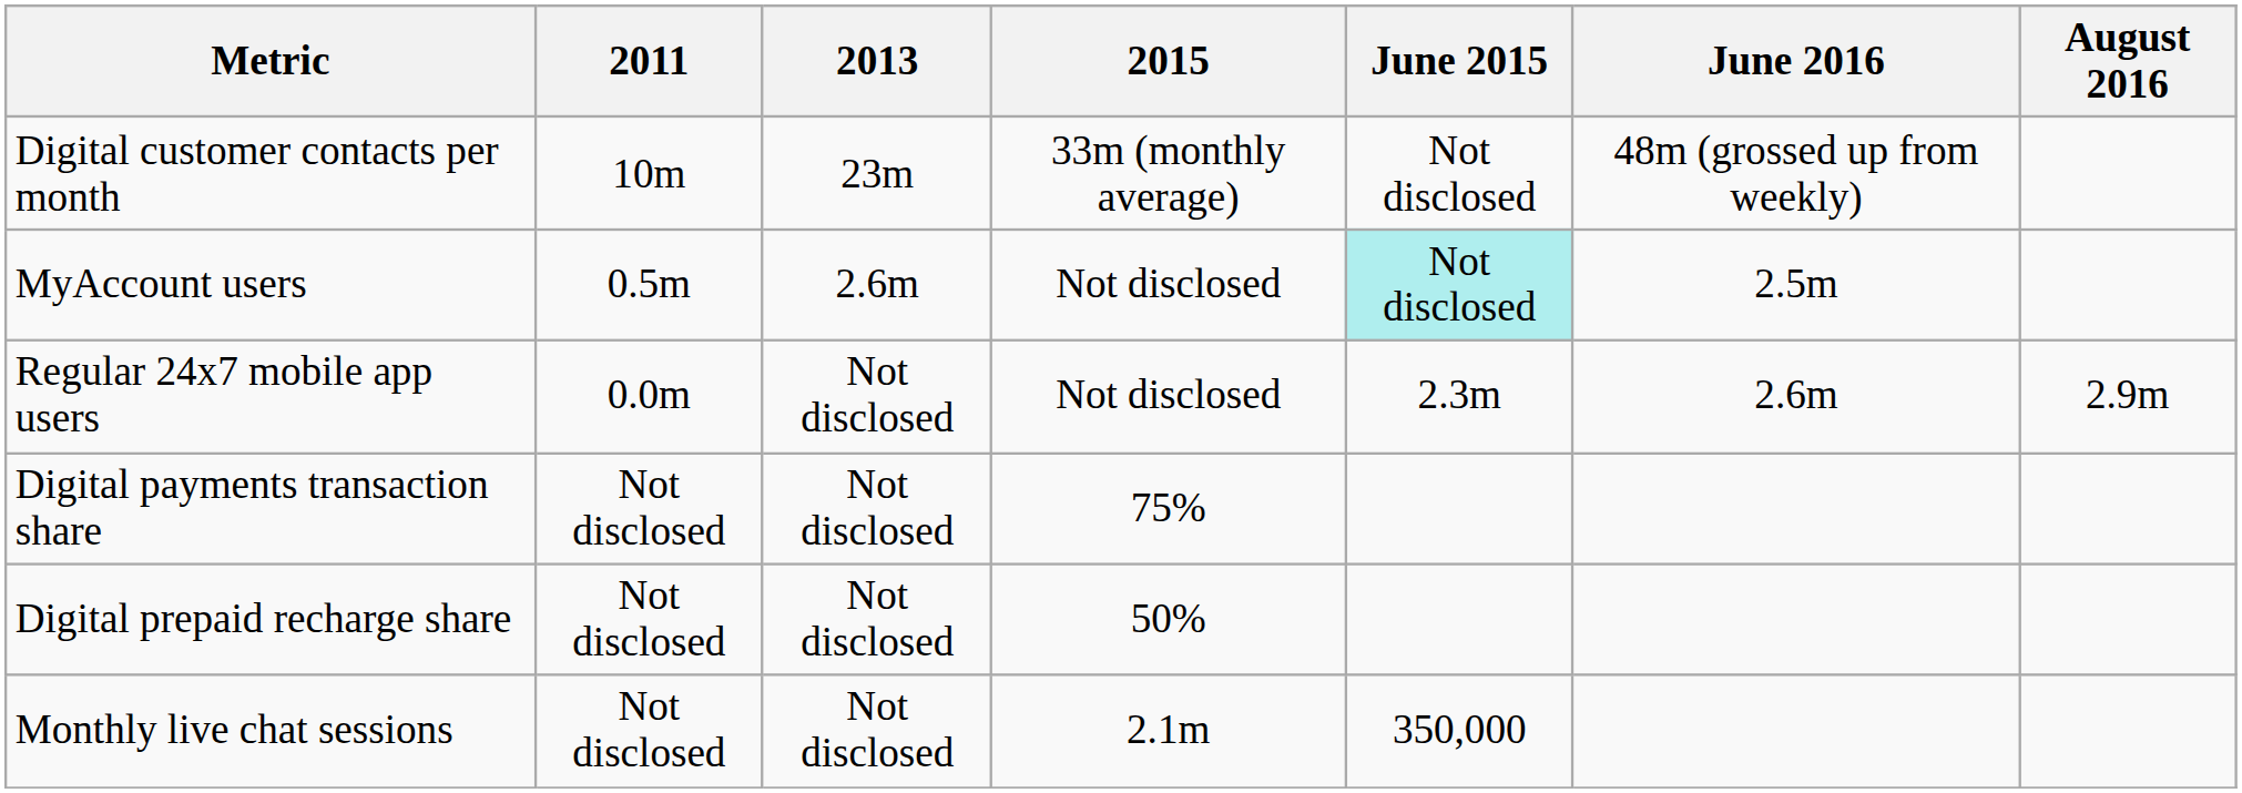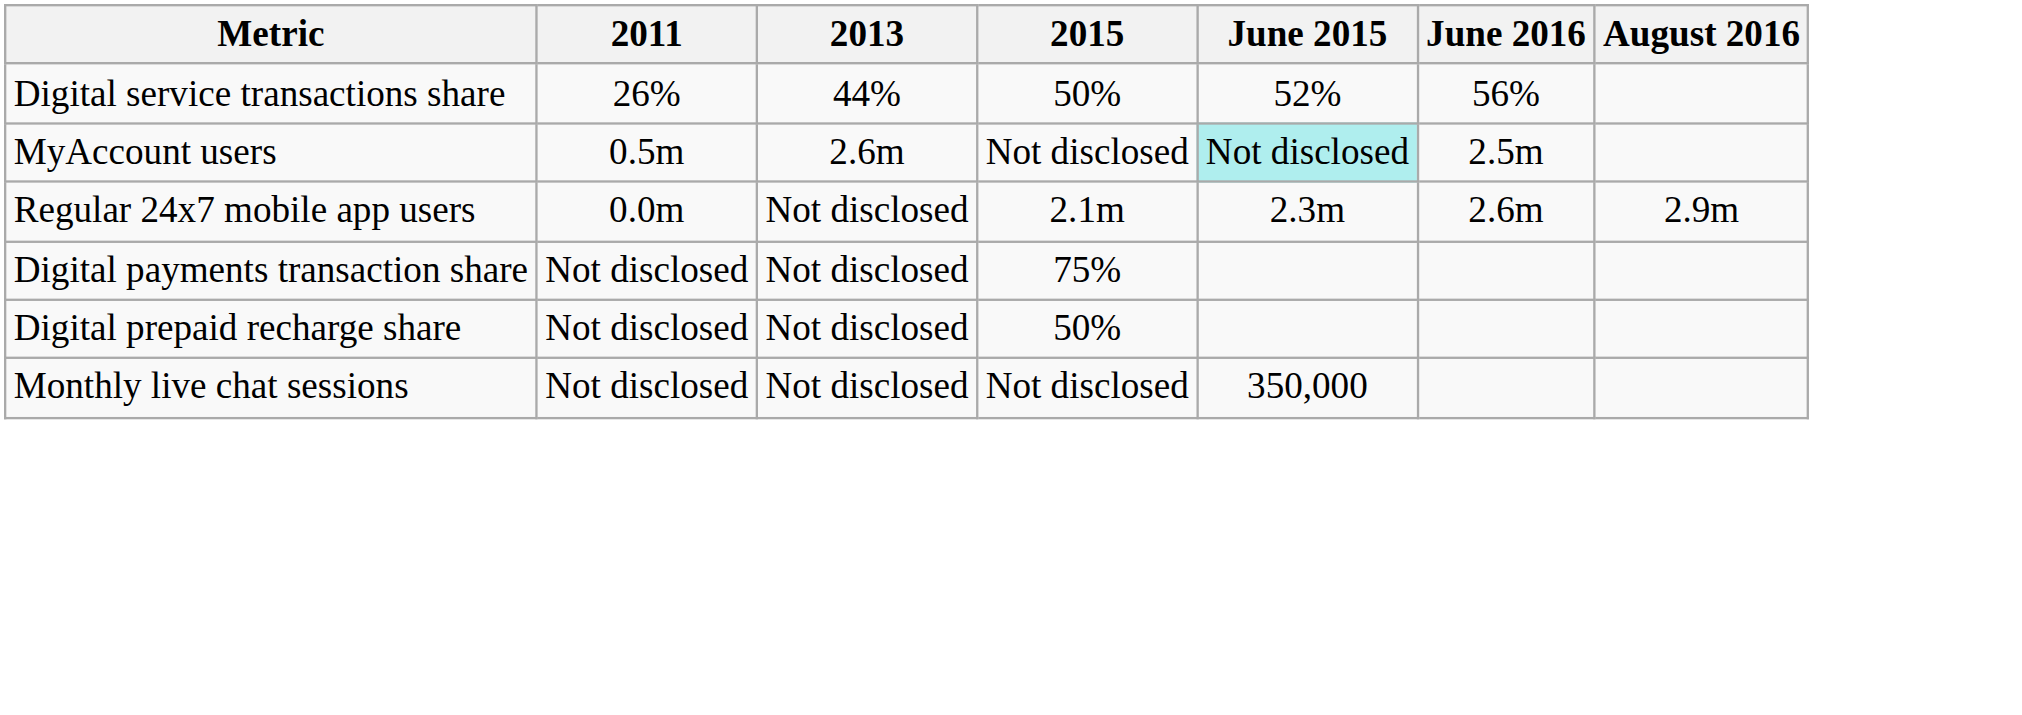 <table class="wikitable sortable">
 <tr style="background:#d8d8d8;">
 <th>Metric</th>
 <th>2011</th>
 <th>2013</th>
 <th>2015</th>
 <th>June 2015</th>
 <th>June 2016</th>
 <th>August 2016</th>
 </tr>
 <tr>
-<td>Digital customer contacts per month</td>
-<td style="text-align:center;">10m</td>
-<td style="text-align:center;">23m</td>
-<td style="text-align:center;">33m (monthly average)</td>
-<td style="text-align:center;">Not disclosed</td>
-<td style="text-align:center;">48m (grossed up from weekly)</td>
+<td>Digital service transactions share</td>
+<td style="text-align:center;">26%</td>
+<td style="text-align:center;">44%</td>
+<td style="text-align:center;">50%</td>
+<td style="text-align:center;">52%</td>
+<td style="text-align:center;">56%</td>
 <td></td>
 </tr>
 <tr>
 <td>MyAccount users</td>
 <td style="text-align:center;">0.5m</td>
 <td style="text-align:center;">2.6m</td>
 <td style="text-align:center;">Not disclosed</td>
 <td style="background: paleturquoise; text-align:center;">Not disclosed</td>
 <td style="text-align:center;">2.5m</td>
 <td></td>
 </tr>
 <tr>
 <td>Regular 24x7 mobile app users</td>
 <td style="text-align:center;">0.0m</td>
 <td style="text-align:center;">Not disclosed</td>
-<td style="text-align:center;">Not disclosed</td>
+<td style="text-align:center;">2.1m</td>
 <td style="text-align:center;">2.3m</td>
 <td style="text-align:center;">2.6m</td>
 <td style="text-align:center;">2.9m</td>
 </tr>
 <tr>
 <td>Digital payments transaction share</td>
 <td style="text-align:center;">Not disclosed</td>
 <td style="text-align:center;">Not disclosed</td>
 <td style="text-align:center;">75%</td>
 <td></td>
 <td></td>
 <td></td>
 </tr>
 <tr>
 <td>Digital prepaid recharge share</td>
 <td style="text-align:center;">Not disclosed</td>
 <td style="text-align:center;">Not disclosed</td>
 <td style="text-align:center;">50%</td>
 <td></td>
 <td></td>
 <td></td>
 </tr>
 <tr>
 <td>Monthly live chat sessions</td>
 <td style="text-align:center;">Not disclosed</td>
 <td style="text-align:center;">Not disclosed</td>
-<td style="text-align:center;">2.1m</td>
+<td style="text-align:center;">Not disclosed</td>
 <td style="text-align:center;">350,000</td>
 <td></td>
 <td></td>
 </tr>
 </table>
